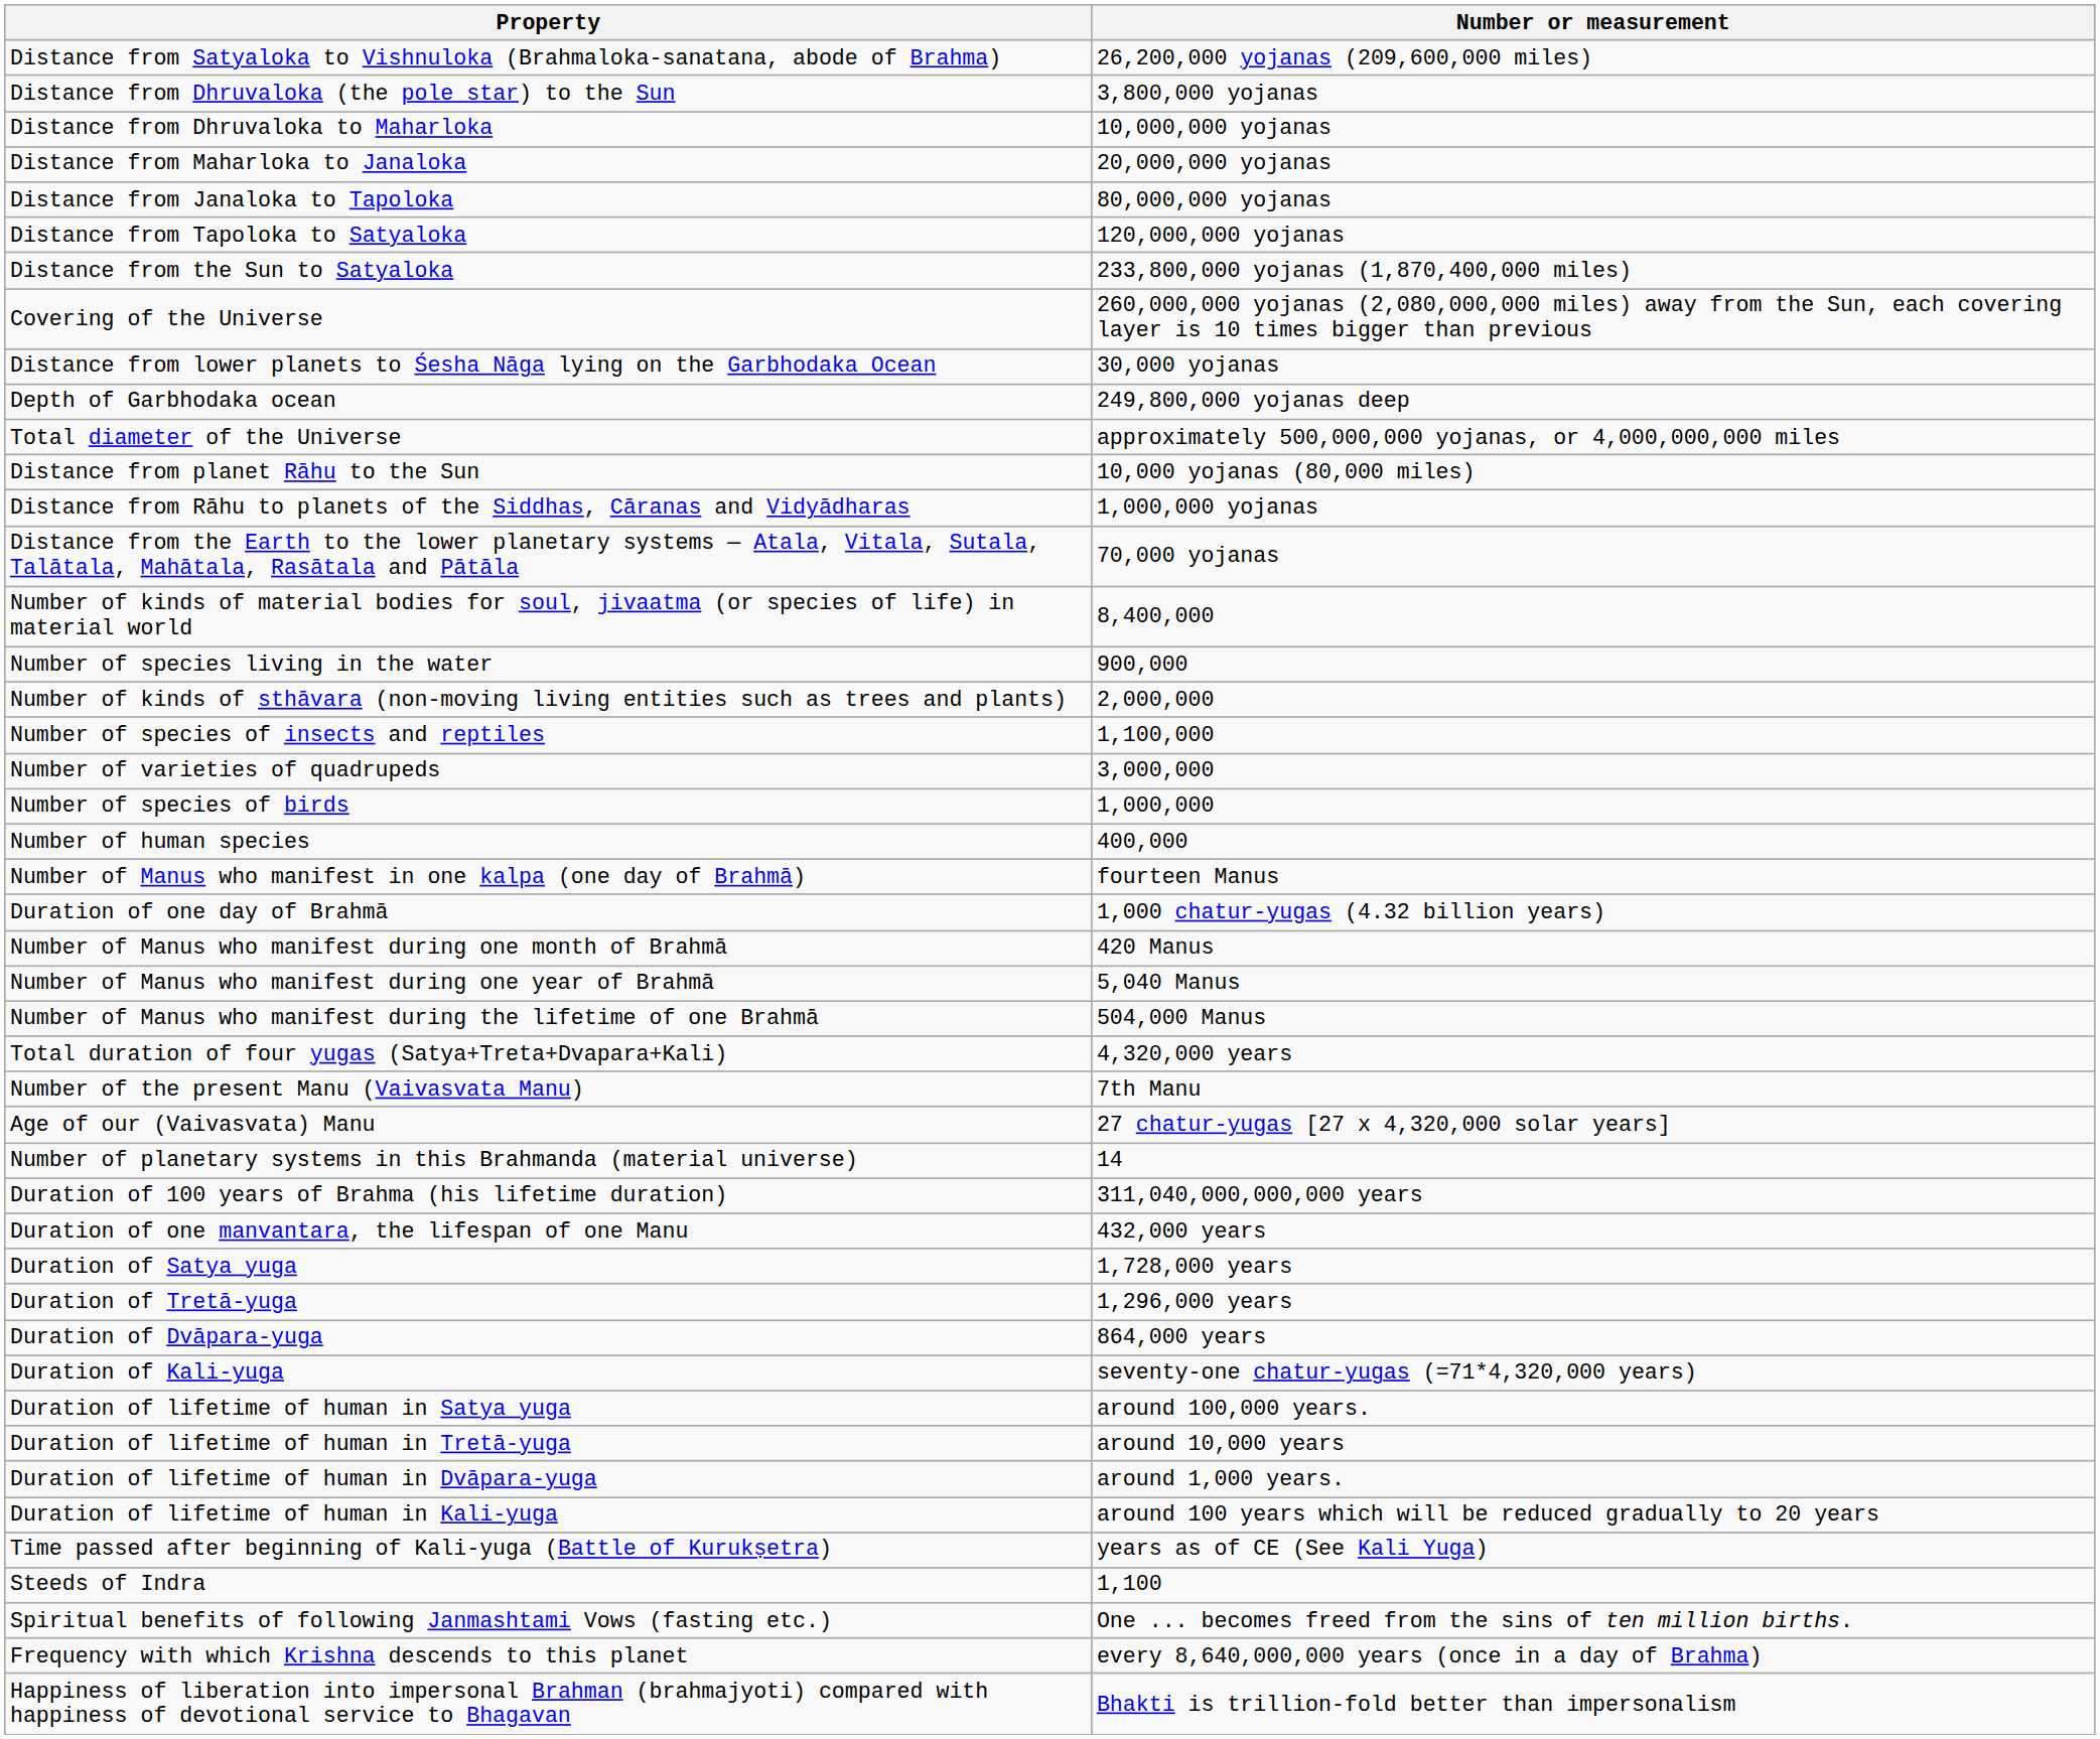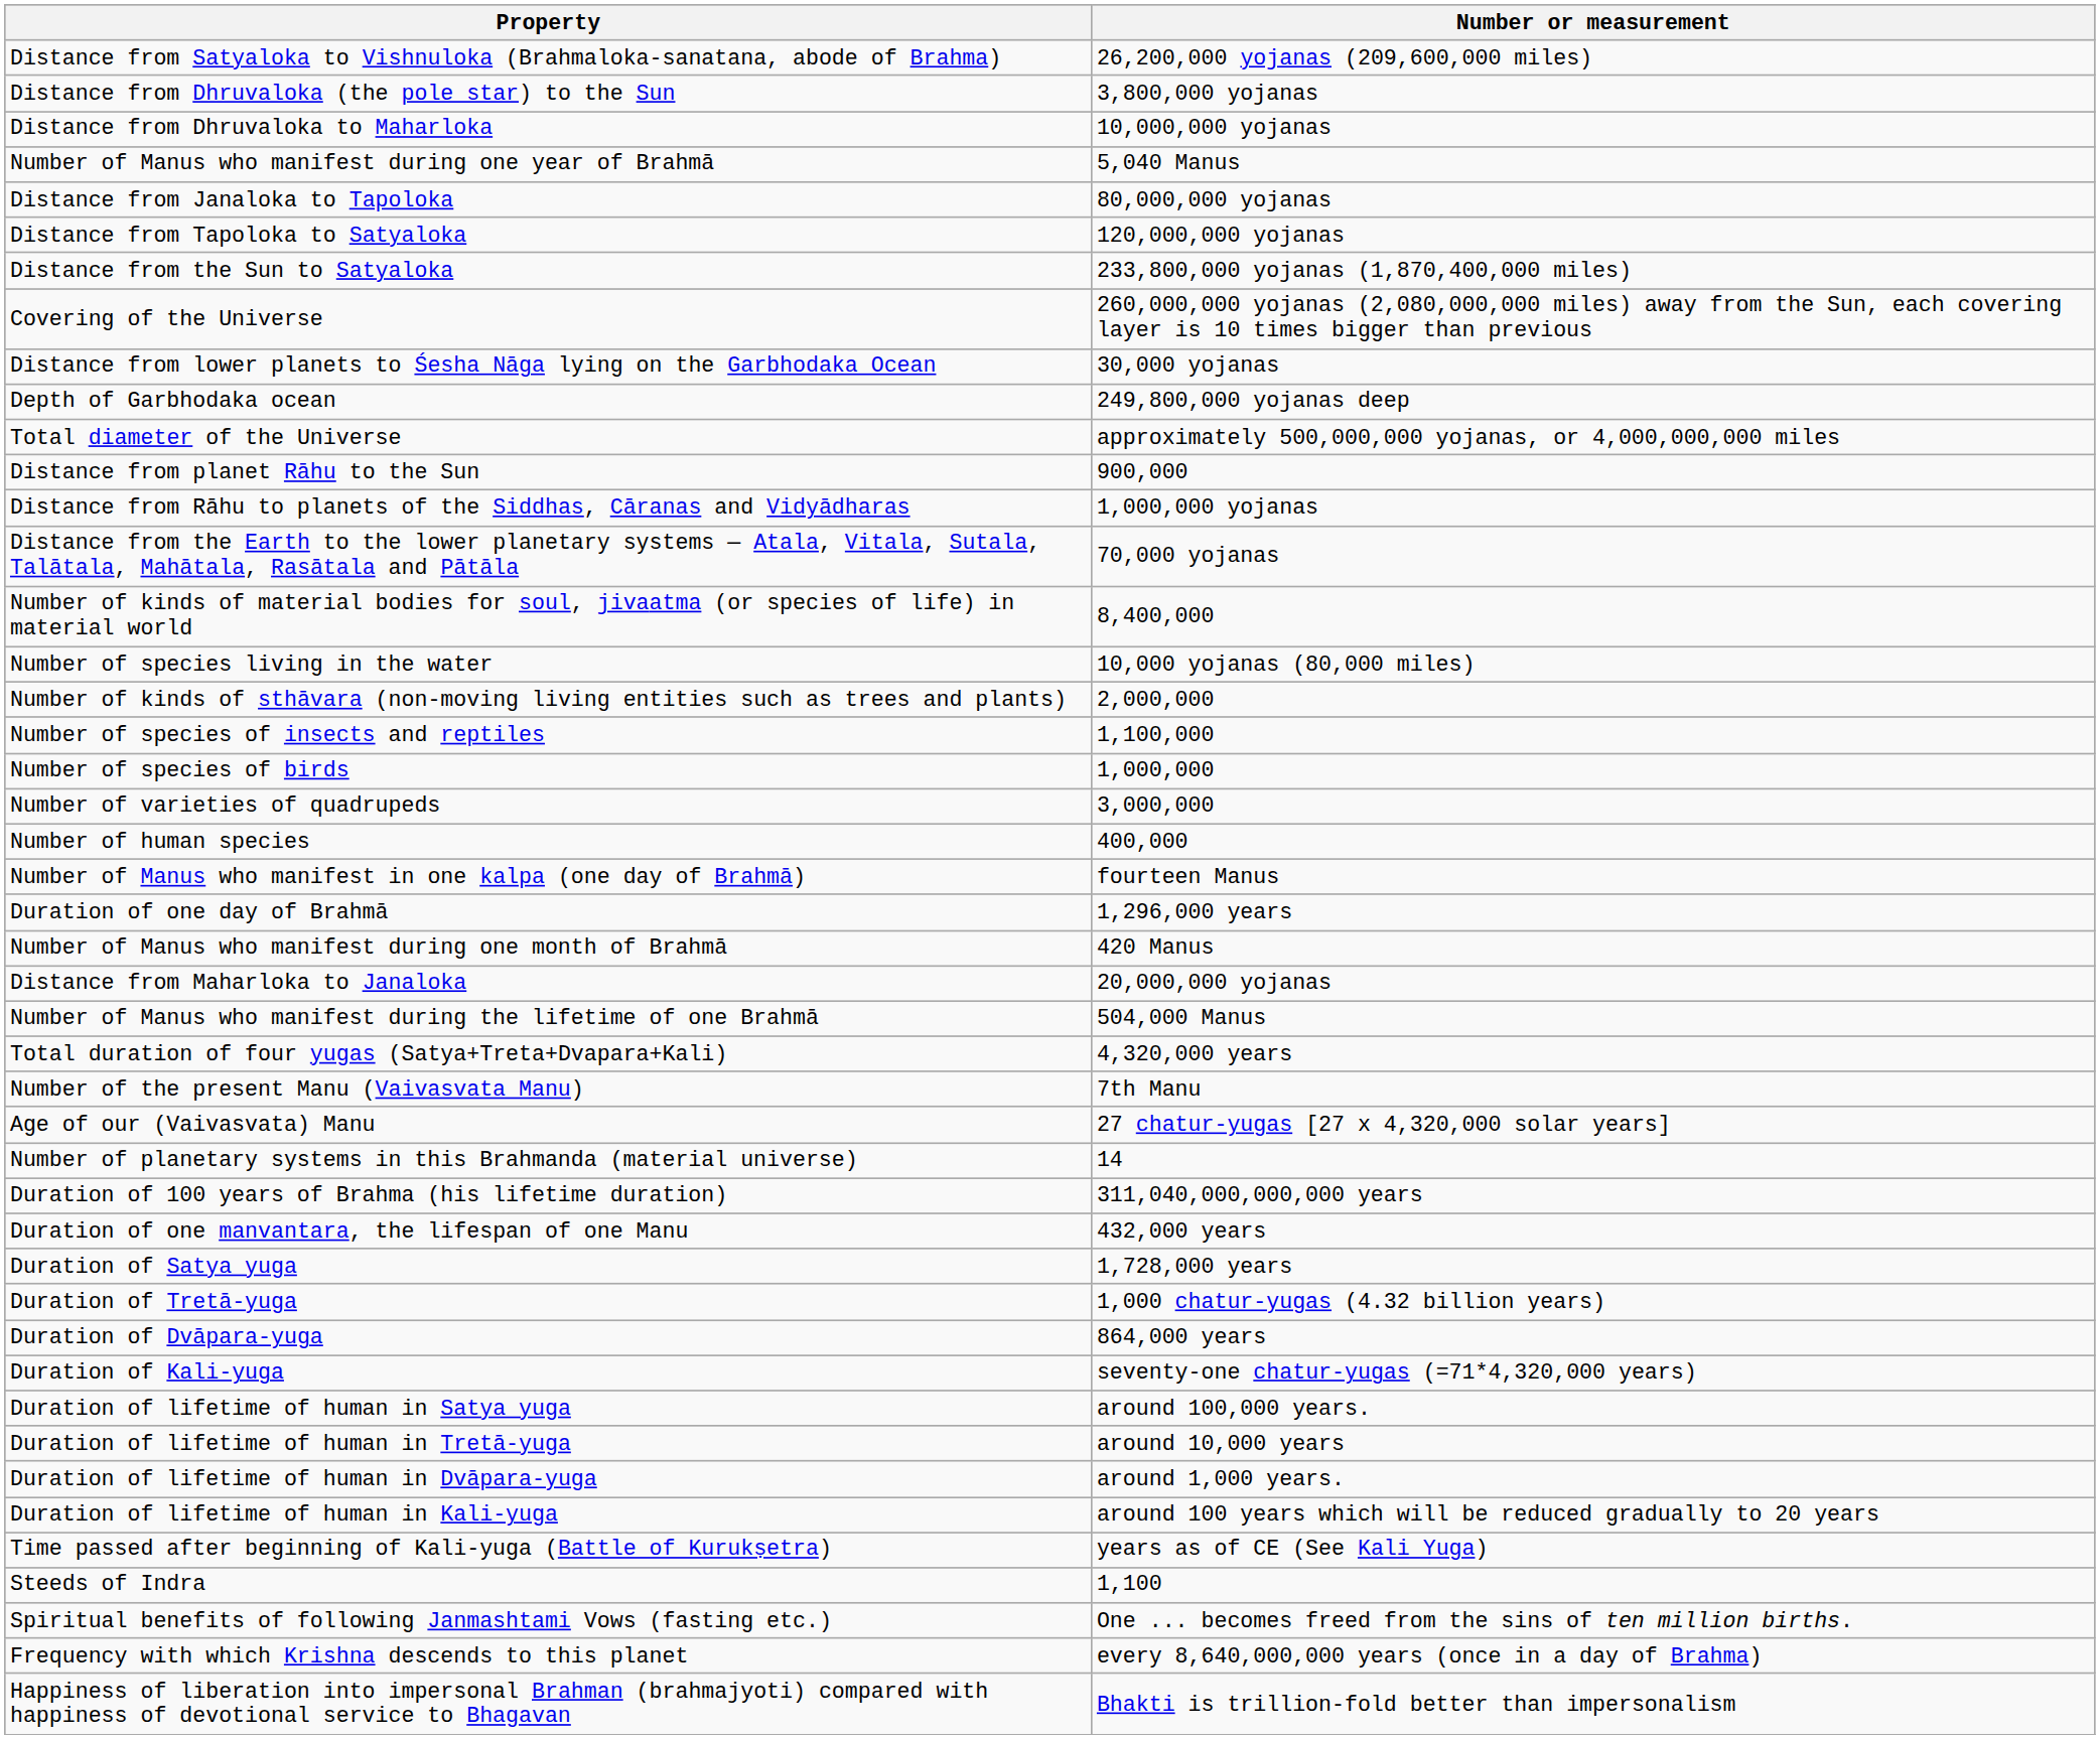 <table class="wikitable sortable">
 <tr>
 <th>Property</th>
 <th>Number or measurement</th>
 </tr>
 <tr>
 <td>Distance from <a href='#'>Satyaloka</a> to <a href='#'>Vishnuloka</a> (Brahmaloka-sanatana, abode of <a href='#'>Brahma</a>)</td>
 <td>26,200,000 <a href='#'>yojanas</a> (209,600,000 miles)</td>
 </tr>
 <tr>
 <td>Distance from <a href='#'>Dhruvaloka</a> (the <a href='#'>pole star</a>) to the <a href='#'>Sun</a></td>
 <td>3,800,000 yojanas</td>
 </tr>
 <tr>
 <td>Distance from Dhruvaloka to <a href='#'>Maharloka</a></td>
 <td>10,000,000 yojanas</td>
 </tr>
 <tr>
-<td>Distance from Maharloka to <a href='#'>Janaloka</a></td>
-<td>20,000,000 yojanas</td>
+<td>Number of Manus who manifest during one year of Brahmā</td>
+<td>5,040 Manus</td>
 </tr>
 <tr>
 <td>Distance from Janaloka to <a href='#'>Tapoloka</a></td>
 <td>80,000,000 yojanas</td>
 </tr>
 <tr>
 <td>Distance from Tapoloka to <a href='#'>Satyaloka</a></td>
 <td>120,000,000 yojanas</td>
 </tr>
 <tr>
 <td>Distance from the Sun to <a href='#'>Satyaloka</a></td>
 <td>233,800,000 yojanas (1,870,400,000 miles)</td>
 </tr>
 <tr>
 <td>Covering of the Universe</td>
 <td>260,000,000 yojanas (2,080,000,000 miles) away from the Sun, each covering layer is 10 times bigger than previous</td>
 </tr>
 <tr>
 <td>Distance from lower planets to <a href='#'>Śesha Nāga</a> lying on the <a href='#'>Garbhodaka Ocean</a></td>
 <td>30,000 yojanas</td>
 </tr>
 <tr>
 <td>Depth of Garbhodaka ocean</td>
 <td>249,800,000 yojanas deep</td>
 </tr>
 <tr>
 <td>Total <a href='#'>diameter</a> of the Universe</td>
 <td>approximately 500,000,000 yojanas, or 4,000,000,000 miles</td>
 </tr>
 <tr>
 <td>Distance from planet <a href='#'>Rāhu</a> to the Sun</td>
-<td>10,000 yojanas (80,000 miles)</td>
+<td>900,000</td>
 </tr>
 <tr>
 <td>Distance from Rāhu to planets of the <a href='#'>Siddhas</a>, <a href='#'>Cāranas</a> and <a href='#'>Vidyādharas</a></td>
 <td>1,000,000 yojanas</td>
 </tr>
 <tr>
 <td>Distance from the <a href='#'>Earth</a> to the lower planetary systems — <a href='#'>Atala</a>, <a href='#'>Vitala</a>, <a href='#'>Sutala</a>, <a href='#'>Talātala</a>, <a href='#'>Mahātala</a>, <a href='#'>Rasātala</a> and <a href='#'>Pātāla</a></td>
 <td>70,000 yojanas</td>
 </tr>
 <tr>
 <td>Number of kinds of material bodies for <a href='#'>soul</a>, <a href='#'>jiva</a><a href='#'>atma</a> (or species of life) in material world</td>
 <td>8,400,000</td>
 </tr>
 <tr>
 <td>Number of species living in the water</td>
-<td>900,000</td>
+<td>10,000 yojanas (80,000 miles)</td>
 </tr>
 <tr>
 <td>Number of kinds of <a href='#'>sthāvara</a> (non-moving living entities such as trees and plants)</td>
 <td>2,000,000</td>
 </tr>
 <tr>
 <td>Number of species of <a href='#'>insects</a> and <a href='#'>reptiles</a></td>
 <td>1,100,000</td>
 </tr>
 <tr>
+<td>Number of species of <a href='#'>birds</a></td>
+<td>1,000,000</td>
+</tr>
+<tr>
 <td>Number of varieties of quadrupeds</td>
 <td>3,000,000</td>
-</tr>
-<tr>
-<td>Number of species of <a href='#'>birds</a></td>
-<td>1,000,000</td>
 </tr>
 <tr>
 <td>Number of human species</td>
 <td>400,000</td>
 </tr>
 <tr>
 <td>Number of <a href='#'>Manus</a> who manifest in one <a href='#'>kalpa</a> (one day of <a href='#'>Brahmā</a>)</td>
 <td>fourteen Manus</td>
 </tr>
 <tr>
 <td>Duration of one day of Brahmā</td>
-<td>1,000 <a href='#'>chatur-yugas</a> (4.32 billion years)</td>
+<td>1,296,000 years</td>
 </tr>
 <tr>
 <td>Number of Manus who manifest during one month of Brahmā</td>
 <td>420 Manus</td>
 </tr>
 <tr>
-<td>Number of Manus who manifest during one year of Brahmā</td>
-<td>5,040 Manus</td>
+<td>Distance from Maharloka to <a href='#'>Janaloka</a></td>
+<td>20,000,000 yojanas</td>
 </tr>
 <tr>
 <td>Number of Manus who manifest during the lifetime of one Brahmā</td>
 <td>504,000 Manus</td>
 </tr>
 <tr>
 <td>Total duration of four <a href='#'>yugas</a> (Satya+Treta+Dvapara+Kali)</td>
 <td>4,320,000 years</td>
 </tr>
 <tr>
 <td>Number of the present Manu (<a href='#'>Vaivasvata Manu</a>)</td>
 <td>7th Manu</td>
 </tr>
 <tr>
 <td>Age of our (Vaivasvata) Manu</td>
 <td>27 <a href='#'>chatur-yugas</a> [27 x 4,320,000 solar years]</td>
 </tr>
 <tr>
 <td>Number of planetary systems in this Brahmanda (material universe) </td>
 <td>14</td>
 </tr>
 <tr>
 <td>Duration of 100 years of Brahma (his lifetime duration)</td>
 <td>311,040,000,000,000 years</td>
 </tr>
 <tr>
 <td>Duration of one <a href='#'>manvantara</a>, the lifespan of one Manu</td>
 <td>432,000 years</td>
 </tr>
 <tr>
 <td>Duration of <a href='#'>Satya yuga</a></td>
 <td>1,728,000 years</td>
 </tr>
 <tr>
 <td>Duration of <a href='#'>Tretā-yuga</a></td>
-<td>1,296,000 years</td>
+<td>1,000 <a href='#'>chatur-yugas</a> (4.32 billion years)</td>
 </tr>
 <tr>
 <td>Duration of <a href='#'>Dvāpara-yuga</a></td>
 <td>864,000 years</td>
 </tr>
 <tr>
 <td>Duration of <a href='#'>Kali-yuga</a></td>
 <td>seventy-one <a href='#'>chatur-yugas</a> (=71*4,320,000 years)</td>
 </tr>
 <tr>
 <td>Duration of lifetime of human in <a href='#'>Satya yuga</a></td>
 <td>around 100,000 years.</td>
 </tr>
 <tr>
 <td>Duration of lifetime of human in <a href='#'>Tretā-yuga</a></td>
 <td>around 10,000 years</td>
 </tr>
 <tr>
 <td>Duration of lifetime of human in <a href='#'>Dvāpara-yuga</a></td>
 <td>around 1,000 years.</td>
 </tr>
 <tr>
 <td>Duration of lifetime of human in <a href='#'>Kali-yuga</a></td>
 <td>around 100 years which will be reduced gradually to 20 years</td>
 </tr>
 <tr>
 <td>Time passed after beginning of Kali-yuga (<a href='#'>Battle of Kurukṣetra</a>)</td>
 <td> years as of  CE (See <a href='#'>Kali Yuga</a>)</td>
 </tr>
 <tr>
 <td>Steeds of Indra</td>
 <td>1,100</td>
 </tr>
 <tr>
 <td>Spiritual benefits of following <a href='#'>Janmashtami</a> Vows (fasting etc.)</td>
 <td>One ... becomes freed from the sins of <em>ten million births</em>.</td>
 </tr>
 <tr>
 <td>Frequency with which <a href='#'>Krishna</a> descends to this planet</td>
 <td>every 8,640,000,000 years (once in a day of <a href='#'>Brahma</a>)</td>
 </tr>
 <tr>
 <td>Happiness of liberation into impersonal <a href='#'>Brahman</a> (brahmajyoti) compared with happiness of devotional service to <a href='#'>Bhagavan</a></td>
 <td><a href='#'>Bhakti</a> is trillion-fold better than impersonalism</td>
 </tr>
 <tr>
 </tr>
 </table>
